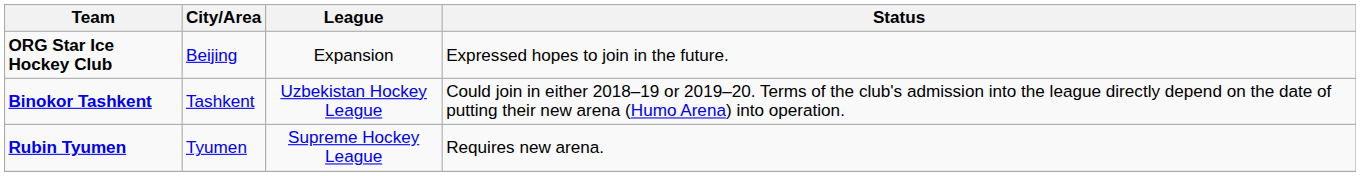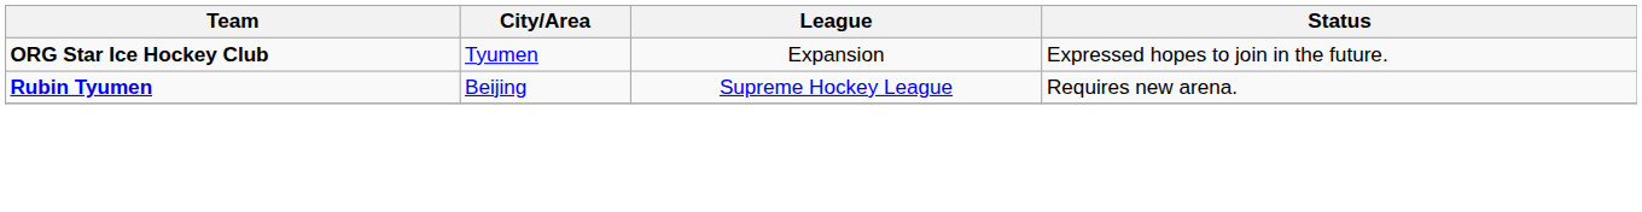 <table class="wikitable" style="width:100%; text-align:left">
 <tr>
 <th>Team</th>
 <th>City/Area</th>
 <th>League</th>
 <th>Status</th>
 </tr>
 <tr>
 <td><strong> ORG Star Ice Hockey Club</strong></td>
-<td><a href='#'>Beijing</a></td>
+<td><a href='#'>Tyumen</a></td>
 <td style="text-align:center;">Expansion</td>
 <td>Expressed hopes to join in the future.</td>
 </tr>
 <tr>
-<td><strong> <a href='#'>Binokor Tashkent</a></strong></td>
-<td><a href='#'>Tashkent</a></td>
-<td style="text-align:center;"><a href='#'>Uzbekistan Hockey League</a></td>
-<td>Could join in either 2018–19 or 2019–20. Terms of the club's admission into the league directly depend on the date of putting their new arena (<a href='#'>Humo Arena</a>) into operation.</td>
-</tr>
-<tr>
 <td><strong> <a href='#'>Rubin Tyumen</a></strong></td>
-<td><a href='#'>Tyumen</a></td>
+<td><a href='#'>Beijing</a></td>
 <td align=center><a href='#'>Supreme Hockey League</a></td>
 <td>Requires new arena.</td>
 </tr>
 <tr>
 </tr>
 </table>
